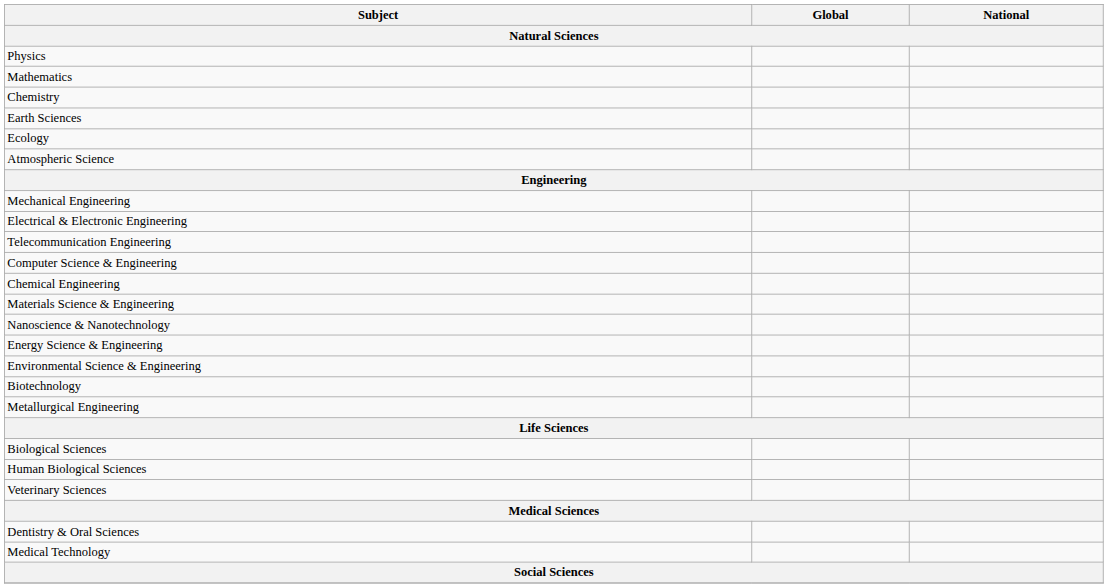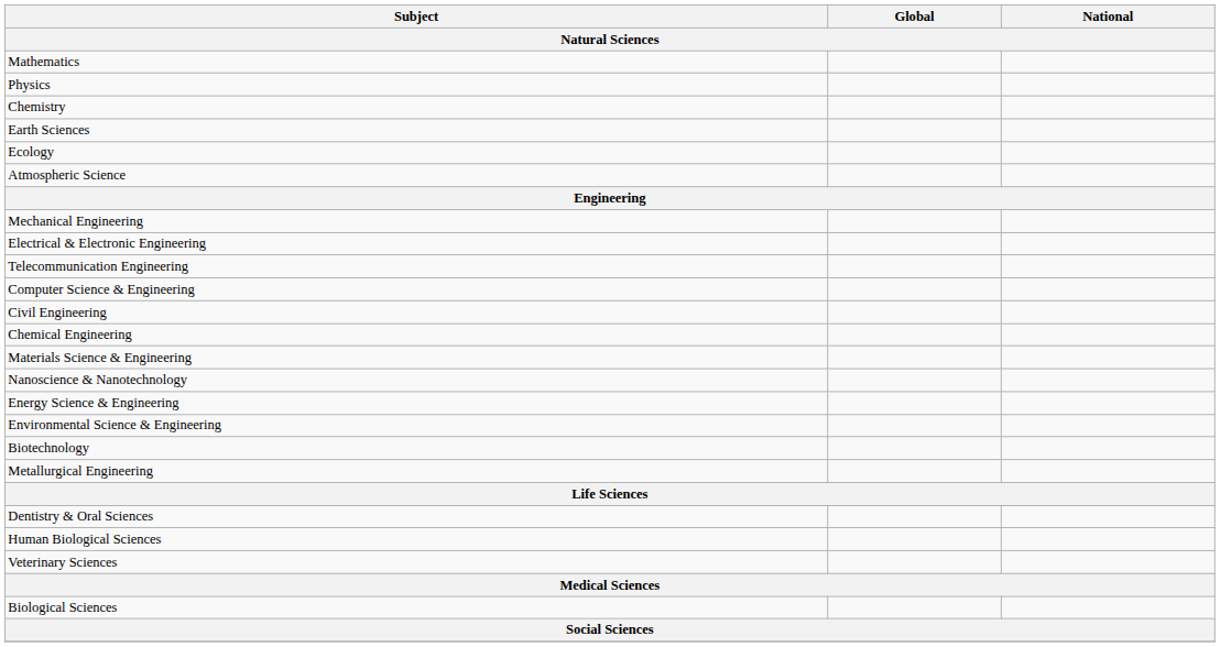 <table class="wikitable sortable" style="width: 100%; font-size: 90%">
 <tr>
 <th>Subject</th>
 <th>Global</th>
 <th>National</th>
 </tr>
 <tr>
 <th colspan="3">Natural Sciences</th>
 </tr>
 <tr>
+<td>Mathematics</td>
+<td data-sort-value="201–300"></td>
+<td data-sort-value="3–5"></td>
+</tr>
+<tr>
 <td>Physics</td>
 <td data-sort-value="151–200"></td>
 <td data-sort-value="4–5"></td>
-</tr>
-<tr>
-<td>Mathematics</td>
-<td data-sort-value="201–300"></td>
-<td data-sort-value="3–5"></td>
 </tr>
 <tr>
 <td>Chemistry</td>
 <td data-sort-value="151–200"></td>
 <td data-sort-value="7–8"></td>
 </tr>
 <tr>
 <td>Earth Sciences</td>
 <td data-sort-value="101–150"></td>
 <td data-sort-value="2–4"></td>
 </tr>
 <tr>
 <td>Ecology</td>
 <td data-sort-value="401–500"></td>
 <td data-sort-value="4–5"></td>
 </tr>
 <tr>
 <td>Atmospheric Science</td>
 <td data-sort-value="301–400"></td>
 <td data-sort-value="7–9"></td>
 </tr>
 <tr>
 <th colspan="3">Engineering</th>
 </tr>
 <tr>
 <td>Mechanical Engineering</td>
 <td data-sort-value="76–100"></td>
 <td data-sort-value="1"></td>
 </tr>
 <tr>
 <td>Electrical & Electronic Engineering</td>
 <td data-sort-value="301–400"></td>
 <td data-sort-value="4–8"></td>
 </tr>
 <tr>
 <td>Telecommunication Engineering</td>
 <td data-sort-value="51–75"></td>
 <td data-sort-value="1–2"></td>
 </tr>
 <tr>
 <td>Computer Science & Engineering</td>
 <td data-sort-value="201–300"></td>
 <td data-sort-value="3–4"></td>
 </tr>
 <tr>
+<td>Civil Engineering</td>
+<td data-sort-value="201–300"></td>
+<td data-sort-value="2–6"></td>
+</tr>
+<tr>
 <td>Chemical Engineering</td>
 <td data-sort-value="201–300"></td>
 <td data-sort-value="2–5"></td>
 </tr>
 <tr>
 <td>Materials Science & Engineering</td>
 <td data-sort-value="151–200"></td>
 <td data-sort-value="3–5"></td>
 </tr>
 <tr>
 <td>Nanoscience & Nanotechnology</td>
 <td data-sort-value="201–300"></td>
 <td data-sort-value="2–4"></td>
 </tr>
 <tr>
 <td>Energy Science & Engineering</td>
 <td data-sort-value="151–200"></td>
 <td data-sort-value="2–5"></td>
 </tr>
 <tr>
 <td>Environmental Science & Engineering</td>
 <td data-sort-value="401–500"></td>
 <td data-sort-value="6"></td>
 </tr>
 <tr>
 <td>Biotechnology</td>
 <td data-sort-value="151–200"></td>
 <td data-sort-value="1–2"></td>
 </tr>
 <tr>
 <td>Metallurgical Engineering</td>
 <td data-sort-value="25"></td>
 <td data-sort-value="1"></td>
 </tr>
 <tr>
 <th colspan="3">Life Sciences</th>
 </tr>
 <tr>
-<td>Biological Sciences</td>
-<td data-sort-value="301–400"></td>
-<td data-sort-value="6–10"></td>
+<td>Dentistry & Oral Sciences</td>
+<td data-sort-value="76–100"></td>
+<td data-sort-value="5"></td>
 </tr>
 <tr>
 <td>Human Biological Sciences</td>
 <td data-sort-value="401–500"></td>
 <td data-sort-value="9–11"></td>
 </tr>
 <tr>
 <td>Veterinary Sciences</td>
 <td data-sort-value="201–300"></td>
 <td data-sort-value="1–6"></td>
 </tr>
 <tr>
 <th colspan="3">Medical Sciences</th>
 </tr>
 <tr>
-<td>Dentistry & Oral Sciences</td>
-<td data-sort-value="76–100"></td>
-<td data-sort-value="5"></td>
-</tr>
-<tr>
-<td>Medical Technology</td>
+<td>Biological Sciences</td>
 <td data-sort-value="301–400"></td>
-<td data-sort-value="1–6"></td>
+<td data-sort-value="6–10"></td>
 </tr>
 <tr>
 <th colspan="3">Social Sciences</th>
 </tr>
 <tr>
 </tr>
 </table>
